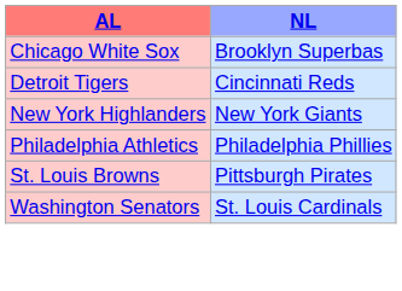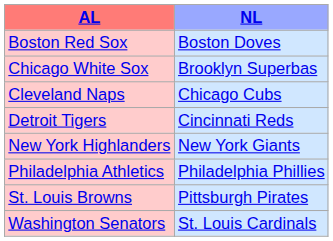 <table class="wikitable" style="font-size:100%;line-height:1.1;">
 <tr>
 <th style="background-color: #FF7B77;"><a href='#'>AL</a></th>
 <th style="background-color: #99A8FF;"><a href='#'>NL</a></th>
 </tr>
 <tr>
+<td style="background-color: #FFCCCC;"><a href='#'>Boston Red Sox</a></td>
+<td style="background-color: #D0E7FF;"><a href='#'>Boston Doves</a></td>
+</tr>
+<tr>
 <td style="background-color: #FFCCCC;"><a href='#'>Chicago White Sox</a></td>
 <td style="background-color: #D0E7FF;"><a href='#'>Brooklyn Superbas</a></td>
+</tr>
+<tr>
+<td style="background-color: #FFCCCC;"><a href='#'>Cleveland Naps</a></td>
+<td style="background-color: #D0E7FF;"><a href='#'>Chicago Cubs</a></td>
 </tr>
 <tr>
 <td style="background-color: #FFCCCC;"><a href='#'>Detroit Tigers</a></td>
 <td style="background-color: #D0E7FF;"><a href='#'>Cincinnati Reds</a></td>
 </tr>
 <tr>
 <td style="background-color: #FFCCCC;"><a href='#'>New York Highlanders</a></td>
 <td style="background-color: #D0E7FF;"><a href='#'>New York Giants</a></td>
 </tr>
 <tr>
 <td style="background-color: #FFCCCC;"><a href='#'>Philadelphia Athletics</a></td>
 <td style="background-color: #D0E7FF;"><a href='#'>Philadelphia Phillies</a></td>
 </tr>
 <tr>
 <td style="background-color: #FFCCCC;"><a href='#'>St. Louis Browns</a></td>
 <td style="background-color: #D0E7FF;"><a href='#'>Pittsburgh Pirates</a></td>
 </tr>
 <tr>
 <td style="background-color: #FFCCCC;"><a href='#'>Washington Senators</a></td>
 <td style="background-color: #D0E7FF;"><a href='#'>St. Louis Cardinals</a></td>
 </tr>
 </table>
